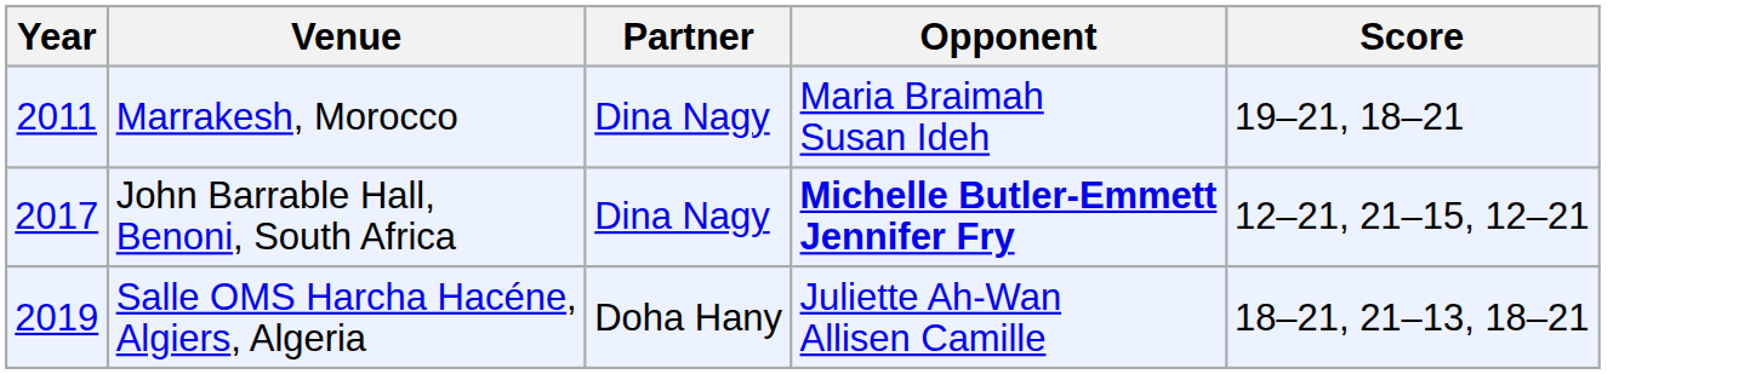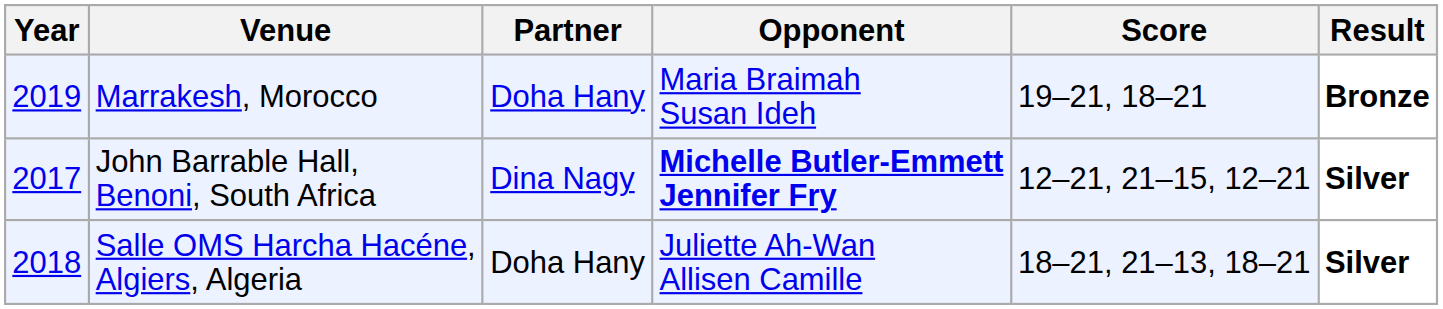 <table class="sortable wikitable" style="font-size: 90%;">
 <tr>
 <th>Year</th>
 <th>Venue</th>
 <th>Partner</th>
 <th>Opponent</th>
 <th>Score</th>
+<th>Result</th>
 </tr>
 <tr style="background:#ECF2FF">
-<td align="center"><a href='#'>2011</a></td>
+<td align="center"><a href='#'>2019</a></td>
 <td align="left"><a href='#'>Marrakesh</a>, Morocco</td>
-<td align="left"> <a href='#'>Dina Nagy</a></td>
+<td align="left"> <a href='#'>Doha Hany</a></td>
 <td align="left"> <a href='#'>Maria Braimah</a> <br>  <a href='#'>Susan Ideh</a></td>
 <td align="left">19–21, 18–21</td>
+<td style="text-align:left; background:white"> <strong>Bronze</strong></td>
 </tr>
 <tr style="background:#ECF2FF">
 <td align="center"><a href='#'>2017</a></td>
 <td align="left">John Barrable Hall,<br><a href='#'>Benoni</a>, South Africa</td>
 <td align="left"> <a href='#'>Dina Nagy</a></td>
 <td align="left"><strong> <a href='#'>Michelle Butler-Emmett</a> <br>  <a href='#'>Jennifer Fry</a></strong></td>
 <td align="left">12–21, 21–15, 12–21</td>
+<td style="text-align:left; background:white"> <strong>Silver</strong></td>
 </tr>
 <tr style="background:#ECF2FF">
-<td align="center"><a href='#'>2019</a></td>
+<td align="center"><a href='#'>2018</a></td>
 <td align="left"><a href='#'>Salle OMS Harcha Hacéne</a>,<br><a href='#'>Algiers</a>, Algeria</td>
 <td align="left"> Doha Hany</td>
 <td align="left"> <a href='#'>Juliette Ah-Wan</a> <br>  <a href='#'>Allisen Camille</a></td>
 <td align="left">18–21, 21–13, 18–21</td>
+<td style="text-align:left; background:white"> <strong>Silver</strong></td>
 </tr>
 </table>
